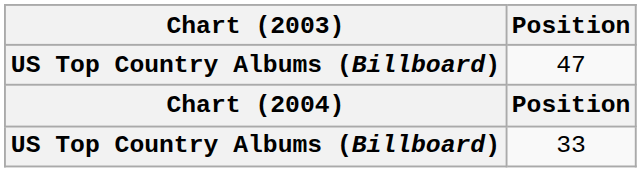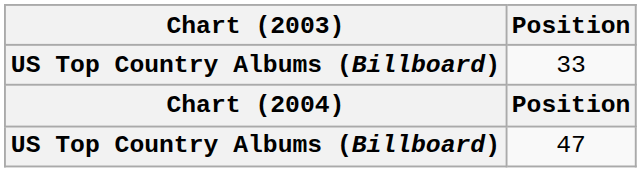 <table class="wikitable plainrowheaders" style="text-align:center">
 <tr>
 <th scope="col">Chart (2003)</th>
 <th scope="col">Position</th>
 </tr>
 <tr>
 <th scope="row">US Top Country Albums (<em>Billboard</em>)</th>
-<td>47</td>
+<td>33</td>
 </tr>
 <tr>
 <th scope="col">Chart (2004)</th>
 <th scope="col">Position</th>
 </tr>
 <tr>
 <th scope="row">US Top Country Albums (<em>Billboard</em>)</th>
-<td>33</td>
+<td>47</td>
 </tr>
 </table>
